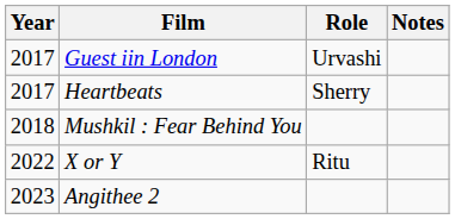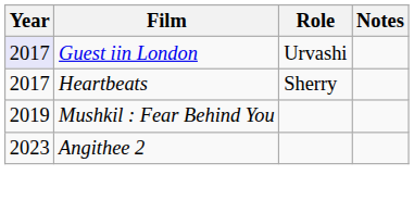 <table class="wikitable">
 <tr>
 <th>Year</th>
 <th>Film</th>
 <th>Role</th>
 <th>Notes</th>
 </tr>
 <tr>
-<td>2017</td>
+<td style="background: lavender;">2017</td>
 <td><em><a href='#'>Guest iin London</a></em></td>
 <td>Urvashi</td>
 <td></td>
 </tr>
 <tr>
 <td>2017</td>
 <td><em>Heartbeats</em></td>
 <td>Sherry</td>
 <td></td>
 </tr>
 <tr>
-<td>2018</td>
+<td>2019</td>
 <td><em>Mushkil : Fear Behind You</em></td>
 <td></td>
-<td></td>
-</tr>
-<tr>
-<td>2022</td>
-<td><em>X or Y</em></td>
-<td>Ritu</td>
 <td></td>
 </tr>
 <tr>
 <td>2023</td>
 <td><em>Angithee 2</em></td>
 <td></td>
 <td></td>
 </tr>
 </table>
